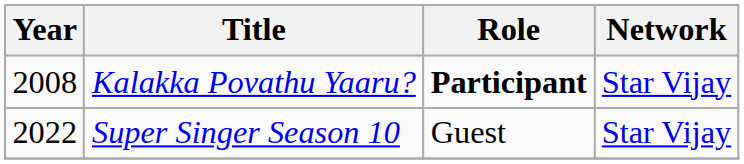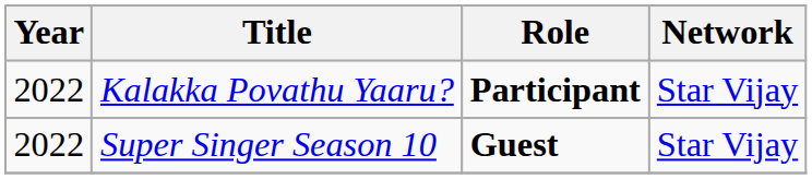 <table class="wikitable">
 <tr>
 <th>Year</th>
 <th>Title</th>
 <th>Role</th>
 <th>Network</th>
 </tr>
 <tr>
-<td>2008</td>
+<td>2022</td>
 <td><em><a href='#'>Kalakka Povathu Yaaru?</a></em></td>
 <td><strong>Participant</strong></td>
 <td><a href='#'>Star Vijay</a></td>
 </tr>
 <tr>
 <td>2022</td>
 <td><em><a href='#'>Super Singer Season 10</a></em></td>
-<td>Guest</td>
+<td><strong>Guest</strong></td>
 <td><a href='#'>Star Vijay</a></td>
 </tr>
 <tr>
 </tr>
 </table>
